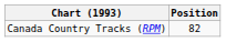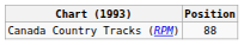 <table class="wikitable sortable">
 <tr>
 <th scope="col">Chart (1993)</th>
 <th scope="col">Position</th>
 </tr>
 <tr>
 <td>Canada Country Tracks (<em><a href='#'>RPM</a></em>)</td>
-<td align="center">82</td>
+<td align="center">88</td>
 </tr>
 </table>
